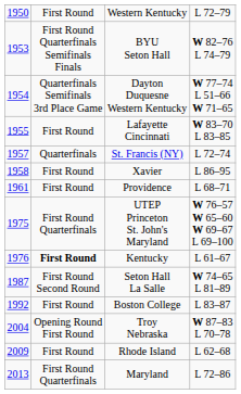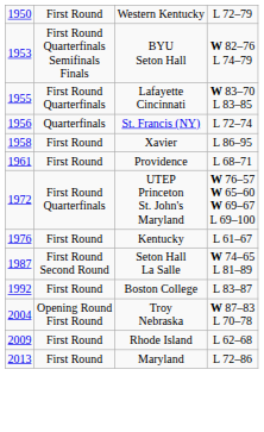 <table class="wikitable">
 <tr align="center">
 <td><a href='#'>1950</a></td>
 <td>First Round</td>
 <td>Western Kentucky</td>
 <td>L 72–79</td>
 </tr>
 <tr align="center">
 <td><a href='#'>1953</a></td>
 <td>First Round<br>Quarterfinals<br>Semifinals<br>Finals</td>
 <td>BYU<br>Seton Hall</td>
 <td><strong>W</strong> 82–76<br>L 74–79</td>
 </tr>
 <tr align="center">
-<td><a href='#'>1954</a></td>
-<td>Quarterfinals<br>Semifinals<br>3rd Place Game</td>
-<td>Dayton<br>Duquesne<br>Western Kentucky</td>
-<td><strong>W</strong> 77–74<br>L 51–66<br><strong>W</strong> 71–65</td>
-</tr>
-<tr align="center">
 <td><a href='#'>1955</a></td>
-<td>First Round</td>
+<td>First Round<br>Quarterfinals</td>
 <td>Lafayette<br>Cincinnati</td>
 <td><strong>W</strong> 83–70<br>L 83–85</td>
 </tr>
 <tr align="center">
-<td><a href='#'>1957</a></td>
+<td><a href='#'>1956</a></td>
 <td>Quarterfinals</td>
 <td><a href='#'>St. Francis (NY)</a></td>
 <td>L 72–74</td>
 </tr>
 <tr align="center">
 <td><a href='#'>1958</a></td>
 <td>First Round</td>
 <td>Xavier</td>
 <td>L 86–95</td>
 </tr>
 <tr align="center">
 <td><a href='#'>1961</a></td>
 <td>First Round</td>
 <td>Providence</td>
 <td>L 68–71</td>
 </tr>
 <tr align="center">
-<td><a href='#'>1975</a></td>
+<td><a href='#'>1972</a></td>
 <td>First Round<br>Quarterfinals</td>
 <td>UTEP<br>Princeton<br>St. John's<br>Maryland</td>
 <td><strong>W</strong> 76–57<br><strong>W</strong> 65–60<br><strong>W</strong> 69–67<br>L 69–100</td>
 </tr>
 <tr align="center">
 <td><a href='#'>1976</a></td>
-<td><strong>First Round</strong></td>
+<td>First Round</td>
 <td>Kentucky</td>
 <td>L 61–67</td>
 </tr>
 <tr align="center">
 <td><a href='#'>1987</a></td>
 <td>First Round<br>Second Round</td>
 <td>Seton Hall<br>La Salle</td>
 <td><strong>W</strong> 74–65<br>L 81–89</td>
 </tr>
 <tr align="center">
 <td><a href='#'>1992</a></td>
 <td>First Round</td>
 <td>Boston College</td>
 <td>L 83–87</td>
 </tr>
 <tr align="center">
 <td><a href='#'>2004</a></td>
 <td>Opening Round<br>First Round</td>
 <td>Troy<br>Nebraska</td>
 <td><strong>W</strong> 87–83<br>L 70–78</td>
 </tr>
 <tr align="center">
 <td><a href='#'>2009</a></td>
 <td>First Round</td>
 <td>Rhode Island</td>
 <td>L 62–68</td>
 </tr>
 <tr align="center">
 <td><a href='#'>2013</a></td>
-<td>First Round<br>Quarterfinals</td>
+<td>First Round</td>
 <td>Maryland</td>
 <td>L 72–86</td>
 </tr>
 </table>
